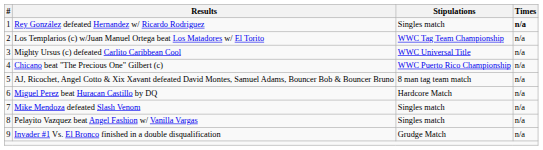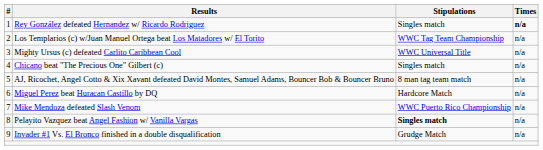 <table style="font-size: 85%" class="wikitable sortable">
 <tr>
 <th><strong>#</strong></th>
 <th><strong>Results</strong></th>
 <th><strong>Stipulations</strong></th>
 <th><strong>Times</strong></th>
 </tr>
 <tr>
 <td>1</td>
 <td><a href='#'>Rey González</a> defeated <a href='#'>Hernandez</a> w/ <a href='#'>Ricardo Rodriguez</a></td>
 <td>Singles match</td>
 <td><strong>n/a</strong></td>
 </tr>
 <tr>
 <td>2</td>
 <td>Los Templarios (c) w/Juan Manuel Ortega beat <a href='#'>Los Matadores</a> w/ <a href='#'>El Torito</a></td>
 <td><a href='#'>WWC Tag Team Championship</a></td>
 <td>n/a</td>
 </tr>
 <tr>
 <td>3</td>
 <td>Mighty Ursus (c) defeated <a href='#'>Carlito Caribbean Cool</a></td>
 <td><a href='#'>WWC Universal Title</a></td>
 <td>n/a</td>
 </tr>
 <tr>
 <td>4</td>
 <td><a href='#'>Chicano</a> beat "The Precious One" Gilbert (c)</td>
-<td><a href='#'>WWC Puerto Rico Championship</a></td>
+<td>Singles match</td>
 <td>n/a</td>
 </tr>
 <tr>
 <td>5</td>
 <td>AJ, Ricochet, Angel Cotto & Xix Xavant defeated David Montes, Samuel Adams, Bouncer Bob & Bouncer Bruno</td>
 <td>8 man tag team match</td>
 <td>n/a</td>
 </tr>
 <tr>
 <td>6</td>
 <td><a href='#'>Miguel Perez</a> beat <a href='#'>Huracan Castillo</a> by DQ</td>
 <td>Hardcore Match</td>
 <td>n/a</td>
 </tr>
 <tr>
 <td>7</td>
 <td><a href='#'>Mike Mendoza</a> defeated <a href='#'>Slash Venom</a></td>
-<td>Singles match</td>
+<td><a href='#'>WWC Puerto Rico Championship</a></td>
 <td>n/a</td>
 </tr>
 <tr>
 <td>8</td>
 <td>Pelayito Vazquez beat <a href='#'>Angel Fashion</a> w/ <a href='#'>Vanilla Vargas</a></td>
-<td>Singles match</td>
+<td><strong>Singles match</strong></td>
 <td>n/a</td>
 </tr>
 <tr>
 <td>9</td>
 <td><a href='#'>Invader #1</a> Vs. <a href='#'>El Bronco</a> finished in a double disqualification</td>
 <td>Grudge Match</td>
 <td>n/a</td>
 </tr>
 <tr>
 <td colspan=4></td>
 </tr>
 </table>
